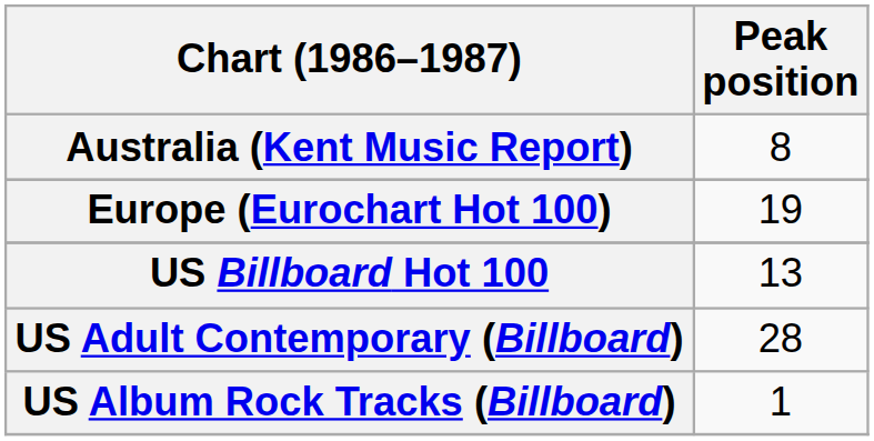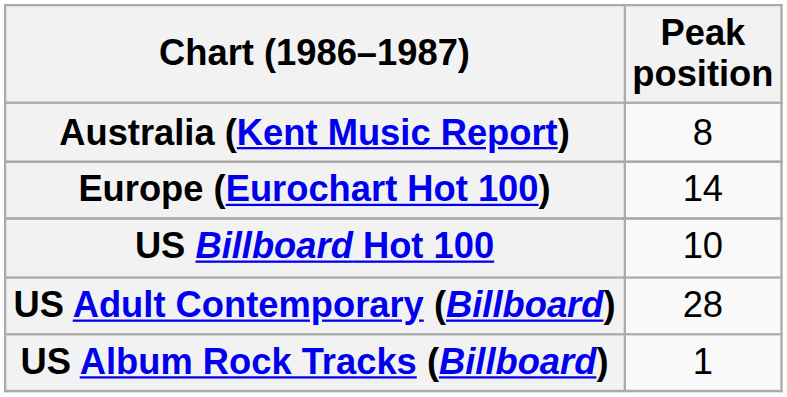 <table class="wikitable sortable plainrowheaders" style="text-align:center">
 <tr>
 <th scope="col">Chart (1986–1987)</th>
 <th scope="col">Peak<br>position</th>
 </tr>
 <tr>
 <th scope="row">Australia (<a href='#'>Kent Music Report</a>)</th>
 <td>8</td>
 </tr>
 <tr>
 </tr>
 <tr>
 </tr>
 <tr>
 <th scope="row">Europe (<a href='#'>Eurochart Hot 100</a>)</th>
-<td>19</td>
+<td>14</td>
 </tr>
 <tr>
 </tr>
 <tr>
 </tr>
 <tr>
 </tr>
 <tr>
 </tr>
 <tr>
 </tr>
 <tr>
 <th scope="row">US <a href='#'><em>Billboard</em> Hot 100</a></th>
-<td>13</td>
+<td>10</td>
 </tr>
 <tr>
 <th scope="row">US <a href='#'>Adult Contemporary</a> (<em><a href='#'>Billboard</a></em>)</th>
 <td>28</td>
 </tr>
 <tr>
 <th scope="row">US <a href='#'>Album Rock Tracks</a> (<em><a href='#'>Billboard</a></em>)</th>
 <td>1</td>
 </tr>
 <tr>
 </tr>
 </table>
